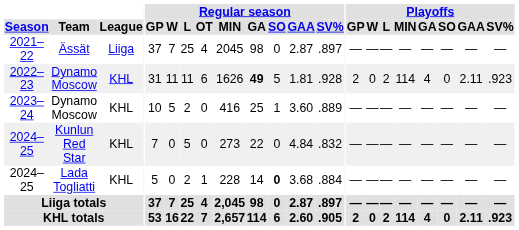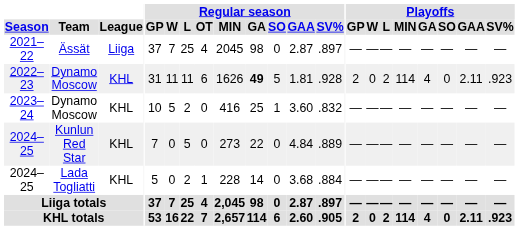 <table border="0" cellpadding="1" cellspacing="0" style="text-align:center; width:75%">
 <tr ALIGN="center" bgcolor="#e0e0e0">
 <th align="center" colspan="3" bgcolor="#ffffff"></th>
 <th rowspan="100" align="center" bgcolor="#ffffff"></th>
 <th align="center" colspan="9" bgcolor="#e0e0e0"><a href='#'>Regular season</a></th>
 <th rowspan="100" align="center" bgcolor="#ffffff"></th>
 <th align="center" colspan="8" bgcolor="#e0e0e0"><a href='#'>Playoffs</a></th>
 </tr>
 <tr ALIGN="center" bgcolor="#e0e0e0">
 <th><a href='#'>Season</a></th>
 <th>Team</th>
 <th>League</th>
 <th>GP</th>
 <th>W</th>
 <th>L</th>
 <th>OT</th>
 <th>MIN</th>
 <th>GA</th>
 <th><a href='#'>SO</a></th>
 <th><a href='#'>GAA</a></th>
 <th><a href='#'>SV%</a></th>
 <th>GP</th>
 <th>W</th>
 <th>L</th>
 <th>MIN</th>
 <th>GA</th>
 <th>SO</th>
 <th>GAA</th>
 <th>SV%</th>
 </tr>
 <tr ALIGN="center">
 <td><a href='#'>2021–22</a></td>
 <td><a href='#'>Ässät</a></td>
 <td><a href='#'>Liiga</a></td>
 <td>37</td>
 <td>7</td>
 <td>25</td>
 <td>4</td>
 <td>2045</td>
 <td>98</td>
 <td>0</td>
 <td>2.87</td>
 <td>.897</td>
 <td>—</td>
 <td>—</td>
 <td>—</td>
 <td>—</td>
 <td>—</td>
 <td>—</td>
 <td>—</td>
 <td>—</td>
 </tr>
 <tr bgcolor="#f0f0f0">
 <td><a href='#'>2022–23</a></td>
 <td><a href='#'>Dynamo Moscow</a></td>
 <td><a href='#'>KHL</a></td>
 <td>31</td>
 <td>11</td>
 <td>11</td>
 <td>6</td>
 <td>1626</td>
 <td><strong>49</strong></td>
 <td>5</td>
 <td>1.81</td>
 <td>.928</td>
 <td>2</td>
 <td>0</td>
 <td>2</td>
 <td>114</td>
 <td>4</td>
 <td>0</td>
 <td>2.11</td>
 <td>.923</td>
 </tr>
 <tr>
 <td><a href='#'>2023–24</a></td>
 <td>Dynamo Moscow</td>
 <td>KHL</td>
 <td>10</td>
 <td>5</td>
 <td>2</td>
 <td>0</td>
 <td>416</td>
 <td>25</td>
 <td>1</td>
 <td>3.60</td>
-<td>.889</td>
+<td>.832</td>
 <td>—</td>
 <td>—</td>
 <td>—</td>
 <td>—</td>
 <td>—</td>
 <td>—</td>
 <td>—</td>
 <td>—</td>
 </tr>
 <tr bgcolor="#f0f0f0">
 <td><a href='#'>2024–25</a></td>
 <td><a href='#'>Kunlun Red Star</a></td>
 <td>KHL</td>
 <td>7</td>
 <td>0</td>
 <td>5</td>
 <td>0</td>
 <td>273</td>
 <td>22</td>
 <td>0</td>
 <td>4.84</td>
-<td>.832</td>
+<td>.889</td>
 <td>—</td>
 <td>—</td>
 <td>—</td>
 <td>—</td>
 <td>—</td>
 <td>—</td>
 <td>—</td>
 <td>—</td>
 </tr>
 <tr>
 <td>2024–25</td>
 <td><a href='#'>Lada Togliatti</a></td>
 <td>KHL</td>
 <td>5</td>
 <td>0</td>
 <td>2</td>
 <td>1</td>
 <td>228</td>
 <td>14</td>
-<td><strong>0</strong></td>
+<td>0</td>
 <td>3.68</td>
 <td>.884</td>
 <td>—</td>
 <td>—</td>
 <td>—</td>
 <td>—</td>
 <td>—</td>
 <td>—</td>
 <td>—</td>
 <td>—</td>
 </tr>
 <tr bgcolor="#e0e0e0">
 <th colspan="3">Liiga totals</th>
 <th>37</th>
 <th>7</th>
 <th>25</th>
 <th>4</th>
 <th>2,045</th>
 <th>98</th>
 <th>0</th>
 <th>2.87</th>
 <th>.897</th>
 <th>—</th>
 <th>—</th>
 <th>—</th>
 <th>—</th>
 <th>—</th>
 <th>—</th>
 <th>—</th>
 <th>—</th>
 </tr>
 <tr bgcolor="#e0e0e0">
 <th colspan="3">KHL totals</th>
 <th>53</th>
 <th>16</th>
 <th>22</th>
 <th>7</th>
 <th>2,657</th>
 <th>114</th>
 <th>6</th>
 <th>2.60</th>
 <th>.905</th>
 <th>2</th>
 <th>0</th>
 <th>2</th>
 <th>114</th>
 <th>4</th>
 <th>0</th>
 <th>2.11</th>
 <th>.923</th>
 </tr>
 </table>
